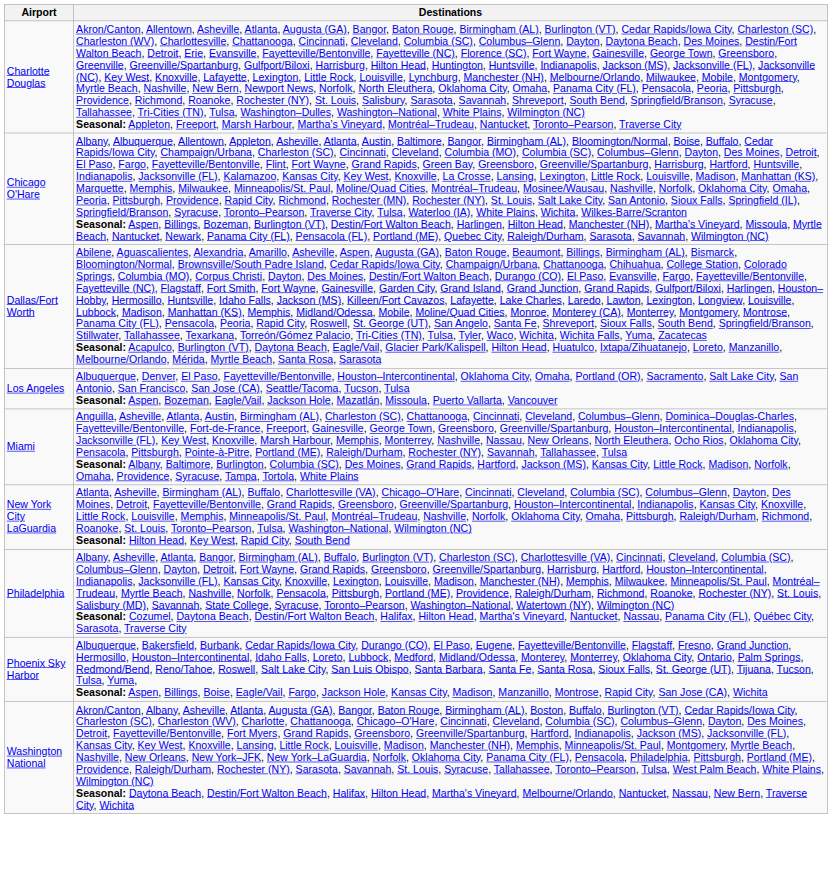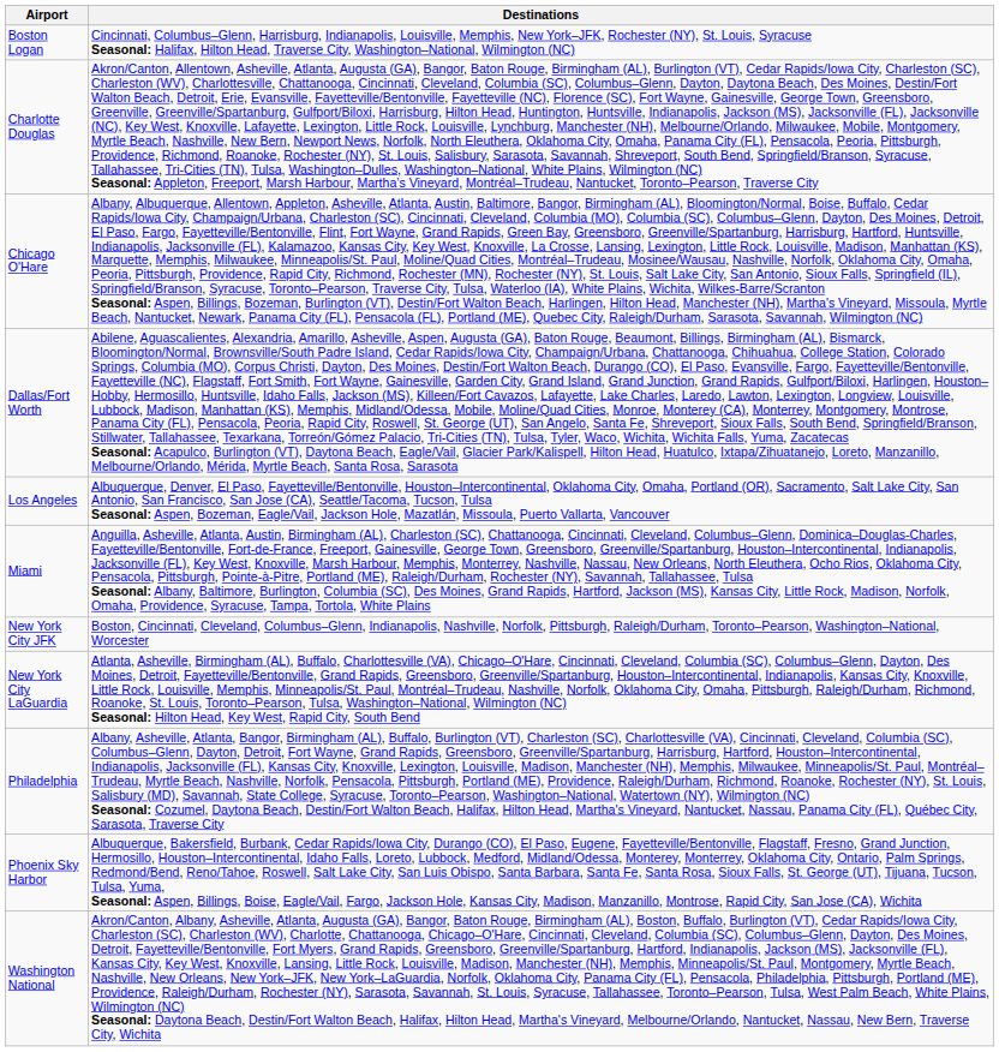 <table class="wikitable">
 <tr>
 <th>Airport</th>
 <th>Destinations</th>
+</tr>
+<tr>
+<td><a href='#'>Boston Logan</a></td>
+<td><a href='#'>Cincinnati</a>, <a href='#'>Columbus–Glenn</a>, <a href='#'>Harrisburg</a>, <a href='#'>Indianapolis</a>, <a href='#'>Louisville</a>, <a href='#'>Memphis</a>, <a href='#'>New York–JFK</a>, <a href='#'>Rochester (NY)</a>, <a href='#'>St. Louis</a>, <a href='#'>Syracuse</a><br><strong>Seasonal:</strong> <a href='#'>Halifax</a>, <a href='#'>Hilton Head</a>, <a href='#'>Traverse City</a>, <a href='#'>Washington–National</a>, <a href='#'>Wilmington (NC)</a></td>
 </tr>
 <tr>
 <td><a href='#'>Charlotte Douglas</a></td>
 <td><a href='#'>Akron/Canton</a>, <a href='#'>Allentown</a>, <a href='#'>Asheville</a>, <a href='#'>Atlanta</a>, <a href='#'>Augusta (GA)</a>, <a href='#'>Bangor</a>, <a href='#'>Baton Rouge</a>, <a href='#'>Birmingham (AL)</a>, <a href='#'>Burlington (VT)</a>, <a href='#'>Cedar Rapids/Iowa City</a>, <a href='#'>Charleston (SC)</a>, <a href='#'>Charleston (WV)</a>, <a href='#'>Charlottesville</a>, <a href='#'>Chattanooga</a>, <a href='#'>Cincinnati</a>, <a href='#'>Cleveland</a>, <a href='#'>Columbia (SC)</a>, <a href='#'>Columbus–Glenn</a>, <a href='#'>Dayton</a>, <a href='#'>Daytona Beach</a>, <a href='#'>Des Moines</a>, <a href='#'>Destin/Fort Walton Beach</a>, <a href='#'>Detroit</a>, <a href='#'>Erie</a>, <a href='#'>Evansville</a>, <a href='#'>Fayetteville/Bentonville</a>, <a href='#'>Fayetteville (NC)</a>, <a href='#'>Florence (SC)</a>, <a href='#'>Fort Wayne</a>, <a href='#'>Gainesville</a>, <a href='#'>George Town</a>, <a href='#'>Greensboro</a>, <a href='#'>Greenville</a>, <a href='#'>Greenville/Spartanburg</a>, <a href='#'>Gulfport/Biloxi</a>, <a href='#'>Harrisburg</a>, <a href='#'>Hilton Head</a>, <a href='#'>Huntington</a>, <a href='#'>Huntsville</a>, <a href='#'>Indianapolis</a>, <a href='#'>Jackson (MS)</a>, <a href='#'>Jacksonville (FL)</a>, <a href='#'>Jacksonville (NC)</a>, <a href='#'>Key West</a>, <a href='#'>Knoxville</a>, <a href='#'>Lafayette</a>, <a href='#'>Lexington</a>, <a href='#'>Little Rock</a>, <a href='#'>Louisville</a>, <a href='#'>Lynchburg</a>, <a href='#'>Manchester (NH)</a>, <a href='#'>Melbourne/Orlando</a>, <a href='#'>Milwaukee</a>, <a href='#'>Mobile</a>, <a href='#'>Montgomery</a>, <a href='#'>Myrtle Beach</a>, <a href='#'>Nashville</a>, <a href='#'>New Bern</a>, <a href='#'>Newport News</a>, <a href='#'>Norfolk</a>, <a href='#'>North Eleuthera</a>, <a href='#'>Oklahoma City</a>, <a href='#'>Omaha</a>, <a href='#'>Panama City (FL)</a>, <a href='#'>Pensacola</a>, <a href='#'>Peoria</a>, <a href='#'>Pittsburgh</a>, <a href='#'>Providence</a>, <a href='#'>Richmond</a>, <a href='#'>Roanoke</a>, <a href='#'>Rochester (NY)</a>, <a href='#'>St. Louis</a>, <a href='#'>Salisbury</a>, <a href='#'>Sarasota</a>, <a href='#'>Savannah</a>, <a href='#'>Shreveport</a>, <a href='#'>South Bend</a>, <a href='#'>Springfield/Branson</a>, <a href='#'>Syracuse</a>, <a href='#'>Tallahassee</a>, <a href='#'>Tri-Cities (TN)</a>, <a href='#'>Tulsa</a>, <a href='#'>Washington–Dulles</a>, <a href='#'>Washington–National</a>, <a href='#'>White Plains</a>, <a href='#'>Wilmington (NC)</a><br><strong>Seasonal:</strong> <a href='#'>Appleton</a>, <a href='#'>Freeport</a>, <a href='#'>Marsh Harbour</a>, <a href='#'>Martha’s Vineyard</a>, <a href='#'>Montréal–Trudeau</a>, <a href='#'>Nantucket</a>, <a href='#'>Toronto–Pearson</a>, <a href='#'>Traverse City</a></td>
 </tr>
 <tr>
 <td><a href='#'>Chicago O'Hare</a></td>
 <td><a href='#'>Albany</a>, <a href='#'>Albuquerque</a>, <a href='#'>Allentown</a>, <a href='#'>Appleton</a>, <a href='#'>Asheville</a>, <a href='#'>Atlanta</a>, <a href='#'>Austin</a>, <a href='#'>Baltimore</a>, <a href='#'>Bangor</a>, <a href='#'>Birmingham (AL)</a>, <a href='#'>Bloomington/Normal</a>, <a href='#'>Boise</a>, <a href='#'>Buffalo</a>, <a href='#'>Cedar Rapids/Iowa City</a>, <a href='#'>Champaign/Urbana</a>, <a href='#'>Charleston (SC)</a>, <a href='#'>Cincinnati</a>, <a href='#'>Cleveland</a>, <a href='#'>Columbia (MO)</a>, <a href='#'>Columbia (SC)</a>, <a href='#'>Columbus–Glenn</a>, <a href='#'>Dayton</a>, <a href='#'>Des Moines</a>, <a href='#'>Detroit</a>, <a href='#'>El Paso</a>, <a href='#'>Fargo</a>, <a href='#'>Fayetteville/Bentonville</a>, <a href='#'>Flint</a>, <a href='#'>Fort Wayne</a>, <a href='#'>Grand Rapids</a>, <a href='#'>Green Bay</a>, <a href='#'>Greensboro</a>, <a href='#'>Greenville/Spartanburg</a>, <a href='#'>Harrisburg</a>, <a href='#'>Hartford</a>, <a href='#'>Huntsville</a>, <a href='#'>Indianapolis</a>, <a href='#'>Jacksonville (FL)</a>, <a href='#'>Kalamazoo</a>, <a href='#'>Kansas City</a>, <a href='#'>Key West</a>, <a href='#'>Knoxville</a>, <a href='#'>La Crosse</a>, <a href='#'>Lansing</a>, <a href='#'>Lexington</a>, <a href='#'>Little Rock</a>, <a href='#'>Louisville</a>, <a href='#'>Madison</a>, <a href='#'>Manhattan (KS)</a>, <a href='#'>Marquette</a>, <a href='#'>Memphis</a>, <a href='#'>Milwaukee</a>, <a href='#'>Minneapolis/St. Paul</a>, <a href='#'>Moline/Quad Cities</a>, <a href='#'>Montréal–Trudeau</a>, <a href='#'>Mosinee/Wausau</a>, <a href='#'>Nashville</a>, <a href='#'>Norfolk</a>, <a href='#'>Oklahoma City</a>, <a href='#'>Omaha</a>, <a href='#'>Peoria</a>, <a href='#'>Pittsburgh</a>, <a href='#'>Providence</a>, <a href='#'>Rapid City</a>, <a href='#'>Richmond</a>, <a href='#'>Rochester (MN)</a>, <a href='#'>Rochester (NY)</a>, <a href='#'>St. Louis</a>, <a href='#'>Salt Lake City</a>, <a href='#'>San Antonio</a>, <a href='#'>Sioux Falls</a>, <a href='#'>Springfield (IL)</a>, <a href='#'>Springfield/Branson</a>, <a href='#'>Syracuse</a>, <a href='#'>Toronto–Pearson</a>, <a href='#'>Traverse City</a>, <a href='#'>Tulsa</a>, <a href='#'>Waterloo (IA)</a>, <a href='#'>White Plains</a>, <a href='#'>Wichita</a>, <a href='#'>Wilkes-Barre/Scranton</a><br><strong>Seasonal:</strong> <a href='#'>Aspen</a>, <a href='#'>Billings</a>, <a href='#'>Bozeman</a>, <a href='#'>Burlington (VT)</a>, <a href='#'>Destin/Fort Walton Beach</a>, <a href='#'>Harlingen</a>, <a href='#'>Hilton Head</a>, <a href='#'>Manchester (NH)</a>, <a href='#'>Martha's Vineyard</a>, <a href='#'>Missoula</a>, <a href='#'>Myrtle Beach</a>, <a href='#'>Nantucket</a>, <a href='#'>Newark</a>, <a href='#'>Panama City (FL)</a>, <a href='#'>Pensacola (FL)</a>, <a href='#'>Portland (ME)</a>, <a href='#'>Quebec City</a>, <a href='#'>Raleigh/Durham</a>, <a href='#'>Sarasota</a>, <a href='#'>Savannah</a>, <a href='#'>Wilmington (NC)</a></td>
 </tr>
 <tr>
 <td><a href='#'>Dallas/Fort Worth</a></td>
 <td><a href='#'>Abilene</a>, <a href='#'>Aguascalientes</a>, <a href='#'>Alexandria</a>, <a href='#'>Amarillo</a>, <a href='#'>Asheville</a>, <a href='#'>Aspen</a>, <a href='#'>Augusta (GA)</a>, <a href='#'>Baton Rouge</a>, <a href='#'>Beaumont</a>, <a href='#'>Billings</a>, <a href='#'>Birmingham (AL)</a>, <a href='#'>Bismarck</a>, <a href='#'>Bloomington/Normal</a>, <a href='#'>Brownsville/South Padre Island</a>,  <a href='#'>Cedar Rapids/Iowa City</a>, <a href='#'>Champaign/Urbana</a>, <a href='#'>Chattanooga</a>, <a href='#'>Chihuahua</a>, <a href='#'>College Station</a>, <a href='#'>Colorado Springs</a>, <a href='#'>Columbia (MO)</a>, <a href='#'>Corpus Christi</a>, <a href='#'>Dayton</a>, <a href='#'>Des Moines</a>, <a href='#'>Destin/Fort Walton Beach</a>, <a href='#'>Durango (CO)</a>, <a href='#'>El Paso</a>, <a href='#'>Evansville</a>, <a href='#'>Fargo</a>, <a href='#'>Fayetteville/Bentonville</a>, <a href='#'>Fayetteville (NC)</a>, <a href='#'>Flagstaff</a>, <a href='#'>Fort Smith</a>, <a href='#'>Fort Wayne</a>, <a href='#'>Gainesville</a>, <a href='#'>Garden City</a>, <a href='#'>Grand Island</a>, <a href='#'>Grand Junction</a>, <a href='#'>Grand Rapids</a>, <a href='#'>Gulfport/Biloxi</a>, <a href='#'>Harlingen</a>, <a href='#'>Houston–Hobby</a>, <a href='#'>Hermosillo</a>, <a href='#'>Huntsville</a>, <a href='#'>Idaho Falls</a>, <a href='#'>Jackson (MS)</a>, <a href='#'>Killeen/Fort Cavazos</a>, <a href='#'>Lafayette</a>, <a href='#'>Lake Charles</a>, <a href='#'>Laredo</a>, <a href='#'>Lawton</a>, <a href='#'>Lexington</a>, <a href='#'>Longview</a>, <a href='#'>Louisville</a>, <a href='#'>Lubbock</a>, <a href='#'>Madison</a>, <a href='#'>Manhattan (KS)</a>, <a href='#'>Memphis</a>, <a href='#'>Midland/Odessa</a>, <a href='#'>Mobile</a>, <a href='#'>Moline/Quad Cities</a>, <a href='#'>Monroe</a>, <a href='#'>Monterey (CA)</a>, <a href='#'>Monterrey</a>, <a href='#'>Montgomery</a>, <a href='#'>Montrose</a>, <a href='#'>Panama City (FL)</a>, <a href='#'>Pensacola</a>, <a href='#'>Peoria</a>, <a href='#'>Rapid City</a>, <a href='#'>Roswell</a>, <a href='#'>St. George (UT)</a>, <a href='#'>San Angelo</a>, <a href='#'>Santa Fe</a>, <a href='#'>Shreveport</a>, <a href='#'>Sioux Falls</a>, <a href='#'>South Bend</a>, <a href='#'>Springfield/Branson</a>, <a href='#'>Stillwater</a>, <a href='#'>Tallahassee</a>, <a href='#'>Texarkana</a>, <a href='#'>Torreón/Gómez Palacio</a>, <a href='#'>Tri-Cities (TN)</a>, <a href='#'>Tulsa</a>, <a href='#'>Tyler</a>, <a href='#'>Waco</a>, <a href='#'>Wichita</a>, <a href='#'>Wichita Falls</a>, <a href='#'>Yuma</a>, <a href='#'>Zacatecas</a><br><strong>Seasonal:</strong> <a href='#'>Acapulco</a>, <a href='#'>Burlington (VT)</a>, <a href='#'>Daytona Beach</a>, <a href='#'>Eagle/Vail</a>, <a href='#'>Glacier Park/Kalispell</a>, <a href='#'>Hilton Head</a>, <a href='#'>Huatulco</a>, <a href='#'>Ixtapa/Zihuatanejo</a>, <a href='#'>Loreto</a>, <a href='#'>Manzanillo</a>, <a href='#'>Melbourne/Orlando</a>, <a href='#'>Mérida</a>, <a href='#'>Myrtle Beach</a>, <a href='#'>Santa Rosa</a>, <a href='#'>Sarasota</a></td>
 </tr>
 <tr>
 <td><a href='#'>Los Angeles</a></td>
 <td><a href='#'>Albuquerque</a>, <a href='#'>Denver</a>, <a href='#'>El Paso</a>, <a href='#'>Fayetteville/Bentonville</a>, <a href='#'>Houston–Intercontinental</a>, <a href='#'>Oklahoma City</a>, <a href='#'>Omaha</a>, <a href='#'>Portland (OR)</a>, <a href='#'>Sacramento</a>, <a href='#'>Salt Lake City</a>, <a href='#'>San Antonio</a>, <a href='#'>San Francisco</a>, <a href='#'>San Jose (CA)</a>, <a href='#'>Seattle/Tacoma</a>, <a href='#'>Tucson</a>, <a href='#'>Tulsa</a><br><strong>Seasonal:</strong> <a href='#'>Aspen</a>, <a href='#'>Bozeman</a>, <a href='#'>Eagle/Vail</a>, <a href='#'>Jackson Hole</a>, <a href='#'>Mazatlán</a>, <a href='#'>Missoula</a>, <a href='#'>Puerto Vallarta</a>, <a href='#'>Vancouver</a></td>
 </tr>
 <tr>
 <td><a href='#'>Miami</a></td>
 <td><a href='#'>Anguilla</a>, <a href='#'>Asheville</a>, <a href='#'>Atlanta</a>, <a href='#'>Austin</a>, <a href='#'>Birmingham (AL)</a>, <a href='#'>Charleston (SC)</a>, <a href='#'>Chattanooga</a>, <a href='#'>Cincinnati</a>, <a href='#'>Cleveland</a>, <a href='#'>Columbus–Glenn</a>, <a href='#'>Dominica–Douglas-Charles</a>, <a href='#'>Fayetteville/Bentonville</a>, <a href='#'>Fort-de-France</a>, <a href='#'>Freeport</a>, <a href='#'>Gainesville</a>, <a href='#'>George Town</a>, <a href='#'>Greensboro</a>, <a href='#'>Greenville/Spartanburg</a>, <a href='#'>Houston–Intercontinental</a>, <a href='#'>Indianapolis</a>, <a href='#'>Jacksonville (FL)</a>, <a href='#'>Key West</a>, <a href='#'>Knoxville</a>, <a href='#'>Marsh Harbour</a>, <a href='#'>Memphis</a>, <a href='#'>Monterrey</a>, <a href='#'>Nashville</a>, <a href='#'>Nassau</a>, <a href='#'>New Orleans</a>, <a href='#'>North Eleuthera</a>, <a href='#'>Ocho Rios</a>, <a href='#'>Oklahoma City</a>, <a href='#'>Pensacola</a>, <a href='#'>Pittsburgh</a>, <a href='#'>Pointe-à-Pitre</a>, <a href='#'>Portland (ME)</a>, <a href='#'>Raleigh/Durham</a>, <a href='#'>Rochester (NY)</a>, <a href='#'>Savannah</a>, <a href='#'>Tallahassee</a>, <a href='#'>Tulsa</a> <br> <strong>Seasonal:</strong> <a href='#'>Albany</a>, <a href='#'>Baltimore</a>, <a href='#'>Burlington</a>, <a href='#'>Columbia (SC)</a>, <a href='#'>Des Moines</a>, <a href='#'>Grand Rapids</a>, <a href='#'>Hartford</a>, <a href='#'>Jackson (MS)</a>, <a href='#'>Kansas City</a>, <a href='#'>Little Rock</a>, <a href='#'>Madison</a>, <a href='#'>Norfolk</a>, <a href='#'>Omaha</a>, <a href='#'>Providence</a>, <a href='#'>Syracuse</a>, <a href='#'>Tampa</a>, <a href='#'>Tortola</a>, <a href='#'>White Plains</a></td>
 </tr>
 <tr>
+<td><a href='#'>New York City JFK</a></td>
+<td><a href='#'>Boston</a>, <a href='#'>Cincinnati</a>, <a href='#'>Cleveland</a>, <a href='#'>Columbus–Glenn</a>, <a href='#'>Indianapolis</a>, <a href='#'>Nashville</a>, <a href='#'>Norfolk</a>, <a href='#'>Pittsburgh</a>, <a href='#'>Raleigh/Durham</a>, <a href='#'>Toronto–Pearson</a>, <a href='#'>Washington–National</a>, <a href='#'>Worcester</a></td>
+</tr>
+<tr>
 <td><a href='#'>New York City LaGuardia</a></td>
 <td><a href='#'>Atlanta</a>, <a href='#'>Asheville</a>, <a href='#'>Birmingham (AL)</a>, <a href='#'>Buffalo</a>, <a href='#'>Charlottesville (VA)</a>, <a href='#'>Chicago–O'Hare</a>, <a href='#'>Cincinnati</a>, <a href='#'>Cleveland</a>, <a href='#'>Columbia (SC)</a>, <a href='#'>Columbus–Glenn</a>, <a href='#'>Dayton</a>, <a href='#'>Des Moines</a>, <a href='#'>Detroit</a>, <a href='#'>Fayetteville/Bentonville</a>, <a href='#'>Grand Rapids</a>, <a href='#'>Greensboro</a>, <a href='#'>Greenville/Spartanburg</a>, <a href='#'>Houston–Intercontinental</a>, <a href='#'>Indianapolis</a>, <a href='#'>Kansas City</a>, <a href='#'>Knoxville</a>, <a href='#'>Little Rock</a>, <a href='#'>Louisville</a>, <a href='#'>Memphis</a>, <a href='#'>Minneapolis/St. Paul</a>, <a href='#'>Montréal–Trudeau</a>, <a href='#'>Nashville</a>, <a href='#'>Norfolk</a>, <a href='#'>Oklahoma City</a>, <a href='#'>Omaha</a>, <a href='#'>Pittsburgh</a>, <a href='#'>Raleigh/Durham</a>, <a href='#'>Richmond</a>, <a href='#'>Roanoke</a>, <a href='#'>St. Louis</a>, <a href='#'>Toronto–Pearson</a>, <a href='#'>Tulsa</a>, <a href='#'>Washington–National</a>, <a href='#'>Wilmington (NC)</a> <br><strong>Seasonal:</strong> <a href='#'>Hilton Head</a>, <a href='#'>Key West</a>, <a href='#'>Rapid City</a>, <a href='#'>South Bend</a></td>
 </tr>
 <tr>
 <td><a href='#'>Philadelphia</a></td>
 <td><a href='#'>Albany</a>, <a href='#'>Asheville</a>, <a href='#'>Atlanta</a>, <a href='#'>Bangor</a>, <a href='#'>Birmingham (AL)</a>, <a href='#'>Buffalo</a>, <a href='#'>Burlington (VT)</a>, <a href='#'>Charleston (SC)</a>, <a href='#'>Charlottesville (VA)</a>, <a href='#'>Cincinnati</a>, <a href='#'>Cleveland</a>, <a href='#'>Columbia (SC)</a>, <a href='#'>Columbus–Glenn</a>, <a href='#'>Dayton</a>, <a href='#'>Detroit</a>, <a href='#'>Fort Wayne</a>, <a href='#'>Grand Rapids</a>, <a href='#'>Greensboro</a>, <a href='#'>Greenville/Spartanburg</a>, <a href='#'>Harrisburg</a>, <a href='#'>Hartford</a>, <a href='#'>Houston–Intercontinental</a>, <a href='#'>Indianapolis</a>, <a href='#'>Jacksonville (FL)</a>, <a href='#'>Kansas City</a>, <a href='#'>Knoxville</a>, <a href='#'>Lexington</a>, <a href='#'>Louisville</a>, <a href='#'>Madison</a>, <a href='#'>Manchester (NH)</a>, <a href='#'>Memphis</a>, <a href='#'>Milwaukee</a>, <a href='#'>Minneapolis/St. Paul</a>, <a href='#'>Montréal–Trudeau</a>, <a href='#'>Myrtle Beach</a>, <a href='#'>Nashville</a>, <a href='#'>Norfolk</a>, <a href='#'>Pensacola</a>, <a href='#'>Pittsburgh</a>, <a href='#'>Portland (ME)</a>, <a href='#'>Providence</a>, <a href='#'>Raleigh/Durham</a>, <a href='#'>Richmond</a>, <a href='#'>Roanoke</a>, <a href='#'>Rochester (NY)</a>, <a href='#'>St. Louis</a>, <a href='#'>Salisbury (MD)</a>, <a href='#'>Savannah</a>, <a href='#'>State College</a>, <a href='#'>Syracuse</a>, <a href='#'>Toronto–Pearson</a>, <a href='#'>Washington–National</a>, <a href='#'>Watertown (NY)</a>, <a href='#'>Wilmington (NC)</a> <br><strong>Seasonal:</strong> <a href='#'>Cozumel</a>, <a href='#'>Daytona Beach</a>, <a href='#'>Destin/Fort Walton Beach</a>, <a href='#'>Halifax</a>, <a href='#'>Hilton Head</a>, <a href='#'>Martha's Vineyard</a>, <a href='#'>Nantucket</a>, <a href='#'>Nassau</a>, <a href='#'>Panama City (FL)</a>, <a href='#'>Québec City</a>, <a href='#'>Sarasota</a>, <a href='#'>Traverse City</a></td>
 </tr>
 <tr>
 <td><a href='#'>Phoenix Sky Harbor</a></td>
 <td><a href='#'>Albuquerque</a>, <a href='#'>Bakersfield</a>, <a href='#'>Burbank</a>,  <a href='#'>Cedar Rapids/Iowa City</a>, <a href='#'>Durango (CO)</a>, <a href='#'>El Paso</a>, <a href='#'>Eugene</a>, <a href='#'>Fayetteville/Bentonville</a>, <a href='#'>Flagstaff</a>, <a href='#'>Fresno</a>, <a href='#'>Grand Junction</a>, <a href='#'>Hermosillo</a>, <a href='#'>Houston–Intercontinental</a>, <a href='#'>Idaho Falls</a>, <a href='#'>Loreto</a>, <a href='#'>Lubbock</a>, <a href='#'>Medford</a>, <a href='#'>Midland/Odessa</a>, <a href='#'>Monterey</a>, <a href='#'>Monterrey</a>, <a href='#'>Oklahoma City</a>, <a href='#'>Ontario</a>, <a href='#'>Palm Springs</a>, <a href='#'>Redmond/Bend</a>, <a href='#'>Reno/Tahoe</a>, <a href='#'>Roswell</a>, <a href='#'>Salt Lake City</a>, <a href='#'>San Luis Obispo</a>, <a href='#'>Santa Barbara</a>, <a href='#'>Santa Fe</a>, <a href='#'>Santa Rosa</a>, <a href='#'>Sioux Falls</a>, <a href='#'>St. George (UT)</a>, <a href='#'>Tijuana</a>, <a href='#'>Tucson</a>, <a href='#'>Tulsa</a>, <a href='#'>Yuma</a>, <br><strong>Seasonal:</strong> <a href='#'>Aspen</a>, <a href='#'>Billings</a>, <a href='#'>Boise</a>, <a href='#'>Eagle/Vail</a>, <a href='#'>Fargo</a>, <a href='#'>Jackson Hole</a>, <a href='#'>Kansas City</a>, <a href='#'>Madison</a>, <a href='#'>Manzanillo</a>, <a href='#'>Montrose</a>, <a href='#'>Rapid City</a>, <a href='#'>San Jose (CA)</a>, <a href='#'>Wichita</a></td>
 </tr>
 <tr>
 <td><a href='#'>Washington National</a></td>
 <td><a href='#'>Akron/Canton</a>, <a href='#'>Albany</a>, <a href='#'>Asheville</a>, <a href='#'>Atlanta</a>, <a href='#'>Augusta (GA)</a>, <a href='#'>Bangor</a>, <a href='#'>Baton Rouge</a>, <a href='#'>Birmingham (AL)</a>, <a href='#'>Boston</a>, <a href='#'>Buffalo</a>, <a href='#'>Burlington (VT)</a>, <a href='#'>Cedar Rapids/Iowa City</a>, <a href='#'>Charleston (SC)</a>, <a href='#'>Charleston (WV)</a>, <a href='#'>Charlotte</a>, <a href='#'>Chattanooga</a>, <a href='#'>Chicago–O'Hare</a>, <a href='#'>Cincinnati</a>, <a href='#'>Cleveland</a>, <a href='#'>Columbia (SC)</a>, <a href='#'>Columbus–Glenn</a>, <a href='#'>Dayton</a>, <a href='#'>Des Moines</a>, <a href='#'>Detroit</a>, <a href='#'>Fayetteville/Bentonville</a>, <a href='#'>Fort Myers</a>, <a href='#'>Grand Rapids</a>, <a href='#'>Greensboro</a>, <a href='#'>Greenville/Spartanburg</a>, <a href='#'>Hartford</a>, <a href='#'>Indianapolis</a>, <a href='#'>Jackson (MS)</a>, <a href='#'>Jacksonville (FL)</a>, <a href='#'>Kansas City</a>, <a href='#'>Key West</a>, <a href='#'>Knoxville</a>, <a href='#'>Lansing</a>, <a href='#'>Little Rock</a>, <a href='#'>Louisville</a>, <a href='#'>Madison</a>, <a href='#'>Manchester (NH)</a>, <a href='#'>Memphis</a>, <a href='#'>Minneapolis/St. Paul</a>, <a href='#'>Montgomery</a>, <a href='#'>Myrtle Beach</a>, <a href='#'>Nashville</a>, <a href='#'>New Orleans</a>, <a href='#'>New York–JFK</a>, <a href='#'>New York–LaGuardia</a>, <a href='#'>Norfolk</a>, <a href='#'>Oklahoma City</a>, <a href='#'>Panama City (FL)</a>, <a href='#'>Pensacola</a>, <a href='#'>Philadelphia</a>, <a href='#'>Pittsburgh</a>, <a href='#'>Portland (ME)</a>, <a href='#'>Providence</a>, <a href='#'>Raleigh/Durham</a>, <a href='#'>Rochester (NY)</a>, <a href='#'>Sarasota</a>, <a href='#'>Savannah</a>, <a href='#'>St. Louis</a>, <a href='#'>Syracuse</a>, <a href='#'>Tallahassee</a>, <a href='#'>Toronto–Pearson</a>, <a href='#'>Tulsa</a>, <a href='#'>West Palm Beach</a>, <a href='#'>White Plains</a>, <a href='#'>Wilmington (NC)</a><br><strong>Seasonal:</strong> <a href='#'>Daytona Beach</a>,  <a href='#'>Destin/Fort Walton Beach</a>, <a href='#'>Halifax</a>, <a href='#'>Hilton Head</a>, <a href='#'>Martha's Vineyard</a>, <a href='#'>Melbourne/Orlando</a>, <a href='#'>Nantucket</a>, <a href='#'>Nassau</a>, <a href='#'>New Bern</a>, <a href='#'>Traverse City</a>, <a href='#'>Wichita</a></td>
 </tr>
 </table>
